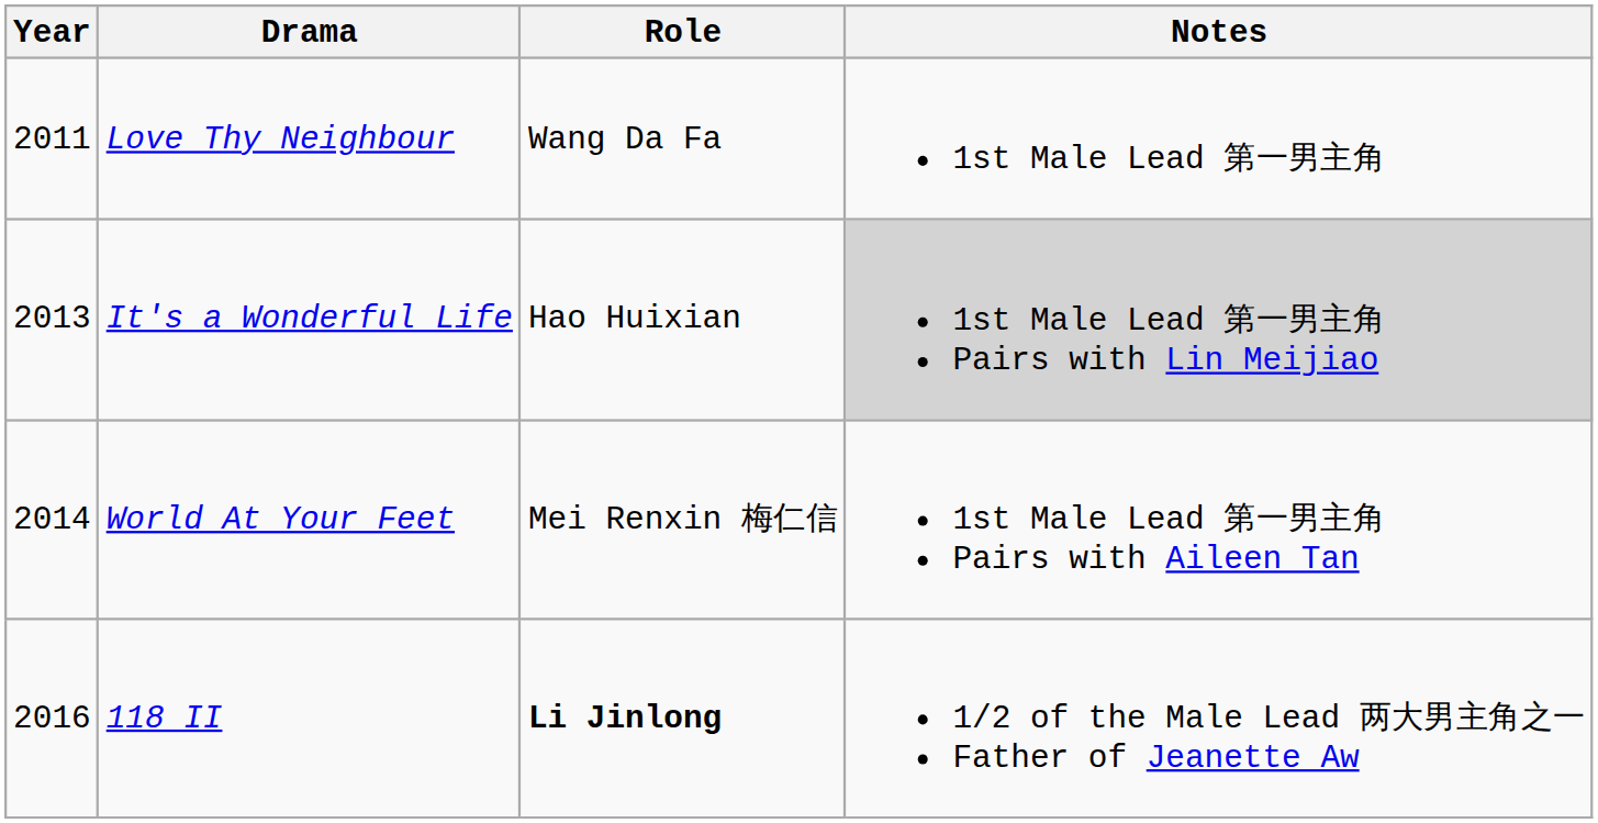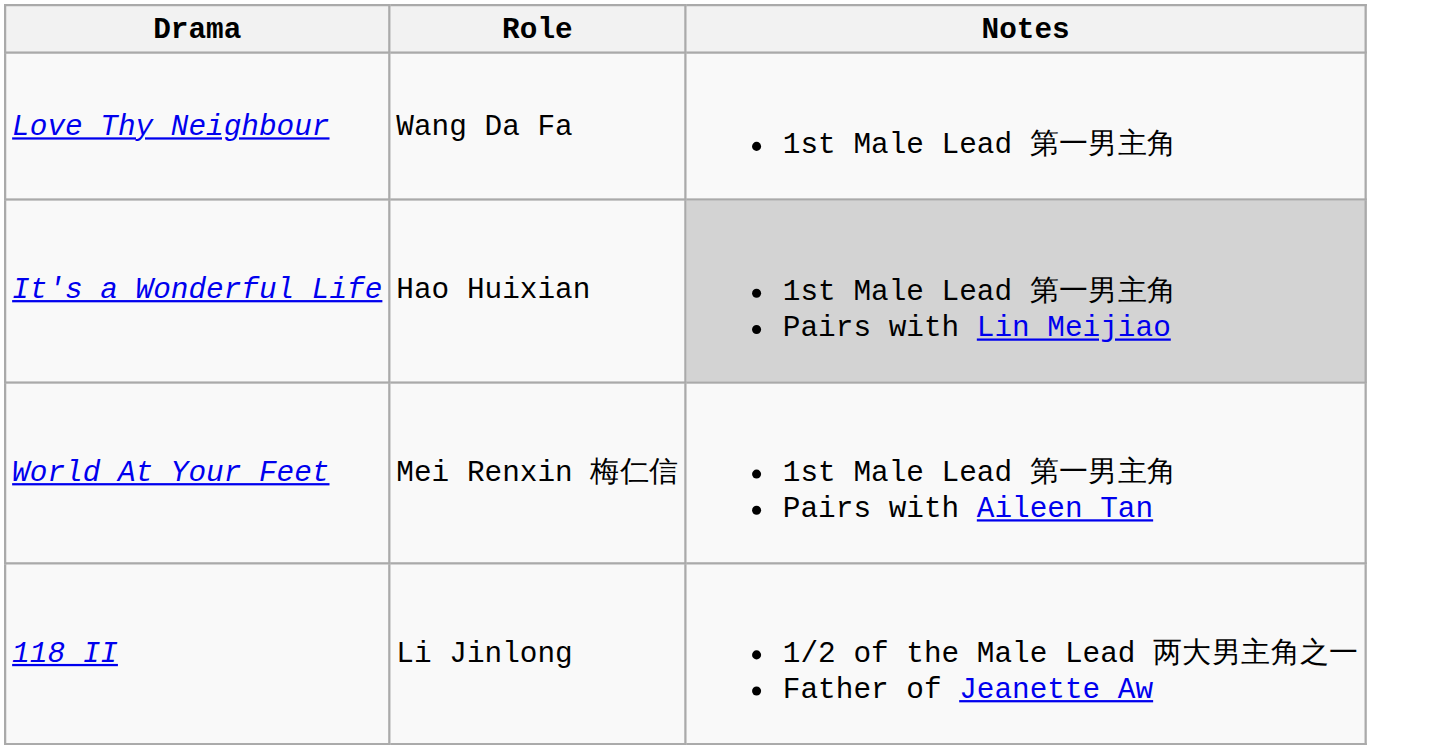 <table class="wikitable">
 <tr>
-<th>Year</th>
 <th>Drama</th>
 <th>Role</th>
 <th>Notes</th>
 </tr>
 <tr>
-<td rowspan=1>2011</td>
 <td><em><a href='#'>Love Thy Neighbour</a></em></td>
 <td>Wang Da Fa</td>
 <td><br><ul><li>1st Male Lead 第一男主角</li></ul></td>
 </tr>
 <tr>
-<td>2013</td>
 <td><em><a href='#'>It's a Wonderful Life</a></em></td>
 <td>Hao Huixian</td>
 <td style="background: lightgrey;"><br><ul><li>1st Male Lead 第一男主角</li><li>Pairs with <a href='#'>Lin Meijiao</a></li></ul></td>
 </tr>
 <tr>
-<td>2014</td>
 <td><em><a href='#'>World At Your Feet</a></em></td>
 <td>Mei Renxin 梅仁信</td>
 <td><br><ul><li>1st Male Lead 第一男主角</li><li>Pairs with <a href='#'>Aileen Tan</a></li></ul></td>
 </tr>
 <tr>
-<td>2016</td>
 <td><em><a href='#'>118 II</a></em></td>
-<td><strong>Li Jinlong</strong></td>
+<td>Li Jinlong</td>
 <td><br><ul><li>1/2 of the Male Lead 两大男主角之一</li><li>Father of <a href='#'>Jeanette Aw</a></li></ul></td>
 </tr>
 </table>
